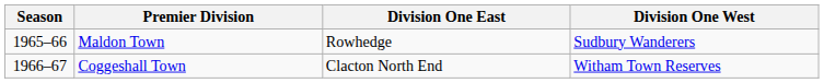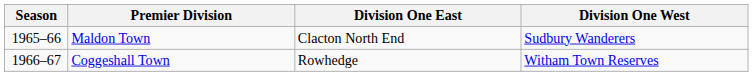 <table class=wikitable style="border:0px; margin-top:-1px; margin-bottom:0;">
 <tr>
 <th width=65px>Season</th>
 <th width=250px>Premier Division</th>
 <th width=250px>Division One East</th>
 <th width=250px>Division One West</th>
 </tr>
 <tr>
 <td align=center>1965–66</td>
 <td><a href='#'>Maldon Town</a></td>
-<td>Rowhedge</td>
+<td>Clacton North End</td>
 <td><a href='#'>Sudbury Wanderers</a></td>
 </tr>
 <tr>
 <td align=center>1966–67</td>
 <td><a href='#'>Coggeshall Town</a></td>
-<td>Clacton North End</td>
+<td>Rowhedge</td>
 <td><a href='#'>Witham Town Reserves</a></td>
 </tr>
 </table>
